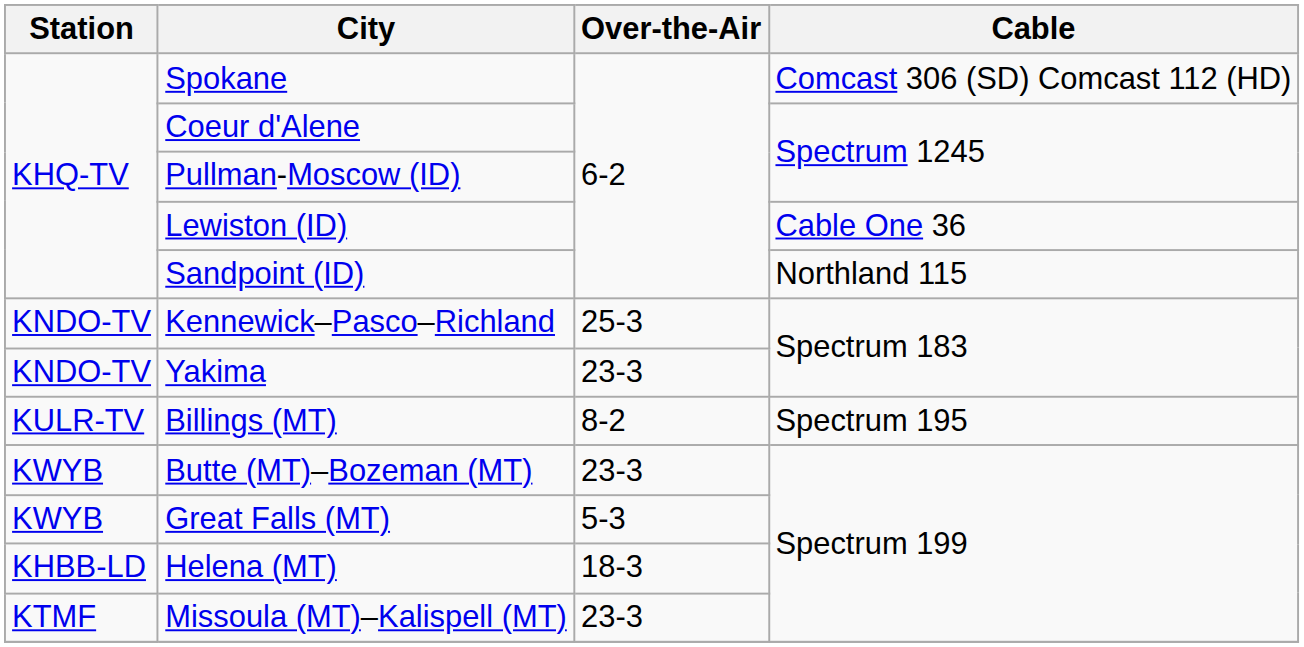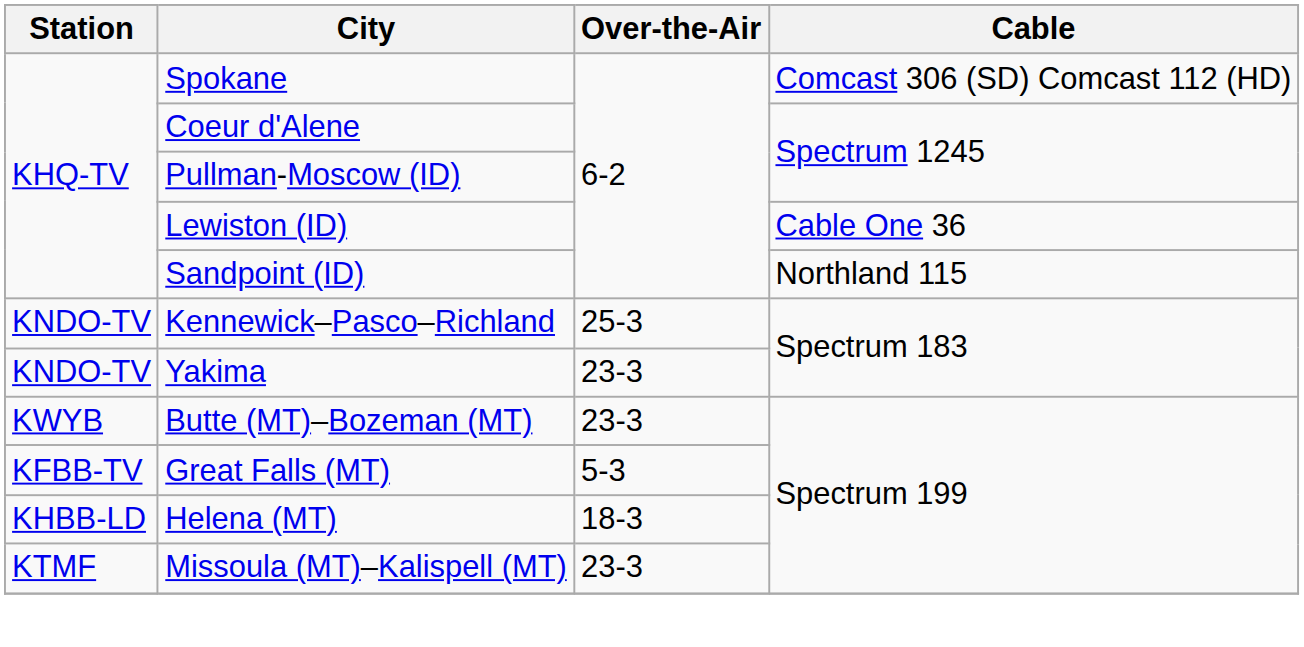 <table class="wikitable">
 <tr>
 <th>Station</th>
 <th>City</th>
 <th>Over-the-Air</th>
 <th>Cable</th>
 </tr>
 <tr>
 <td rowspan="5"><a href='#'>KHQ-TV</a></td>
 <td><a href='#'>Spokane</a></td>
 <td rowspan="5">6-2</td>
 <td><a href='#'>Comcast</a> 306 (SD) Comcast 112 (HD)</td>
 </tr>
 <tr>
 <td><a href='#'>Coeur d'Alene</a></td>
 <td rowspan="2"><a href='#'>Spectrum</a> 1245</td>
 </tr>
 <tr>
 <td><a href='#'>Pullman</a>-<a href='#'>Moscow (ID)</a></td>
 </tr>
 <tr>
 <td><a href='#'>Lewiston (ID)</a></td>
 <td><a href='#'>Cable One</a> 36</td>
 </tr>
 <tr>
 <td><a href='#'>Sandpoint (ID)</a></td>
 <td>Northland 115</td>
 </tr>
 <tr>
 <td><a href='#'>KNDO-TV</a></td>
 <td><a href='#'>Kennewick</a>–<a href='#'>Pasco</a>–<a href='#'>Richland</a></td>
 <td>25-3</td>
 <td rowspan="2">Spectrum 183</td>
 </tr>
 <tr>
 <td><a href='#'>KNDO-TV</a></td>
 <td><a href='#'>Yakima</a></td>
 <td>23-3</td>
 </tr>
 <tr>
-<td><a href='#'>KULR-TV</a></td>
-<td><a href='#'>Billings (MT)</a></td>
-<td>8-2</td>
-<td>Spectrum 195</td>
-</tr>
-<tr>
 <td><a href='#'>KWYB</a></td>
 <td><a href='#'>Butte (MT)</a>–<a href='#'>Bozeman (MT)</a></td>
 <td>23-3</td>
 <td rowspan="4">Spectrum 199</td>
 </tr>
 <tr>
-<td><a href='#'>KWYB</a></td>
+<td><a href='#'>KFBB-TV</a></td>
 <td><a href='#'>Great Falls (MT)</a></td>
 <td>5-3</td>
 </tr>
 <tr>
 <td><a href='#'>KHBB-LD</a></td>
 <td><a href='#'>Helena (MT)</a></td>
 <td>18-3</td>
 </tr>
 <tr>
 <td><a href='#'>KTMF</a></td>
 <td><a href='#'>Missoula (MT)</a>–<a href='#'>Kalispell (MT)</a></td>
 <td>23-3</td>
 </tr>
 <tr>
 </tr>
 </table>
